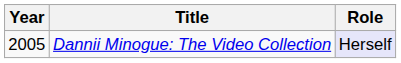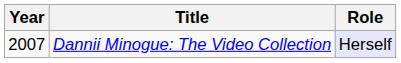 <table class="wikitable">
 <tr>
 <th>Year</th>
 <th>Title</th>
 <th>Role</th>
 </tr>
 <tr>
-<td>2005</td>
+<td>2007</td>
 <td><em><a href='#'>Dannii Minogue: The Video Collection</a></em></td>
 <td style="background: lavender;">Herself</td>
 </tr>
 </table>
